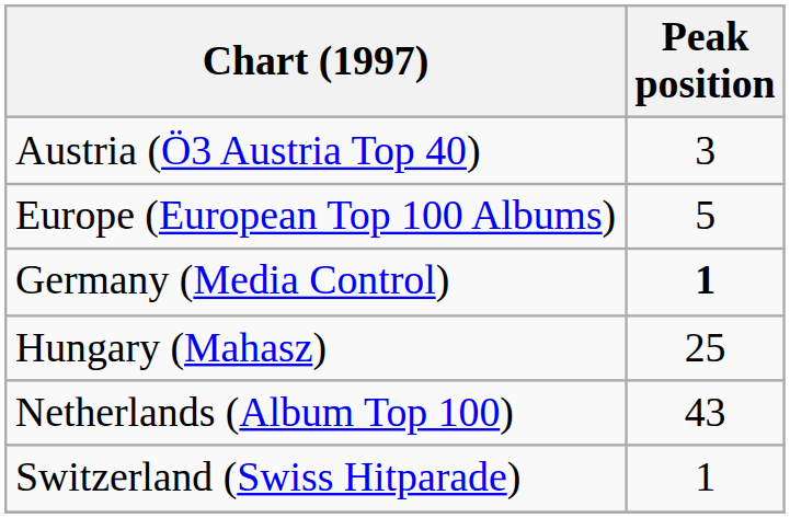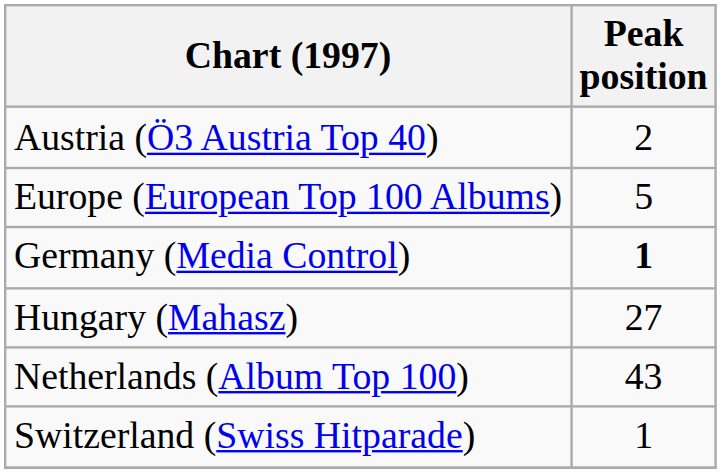 <table class="wikitable sortable">
 <tr>
 <th align="center">Chart (1997)</th>
 <th align="center">Peak<br>position</th>
 </tr>
 <tr>
 <td align="left">Austria (<a href='#'>Ö3 Austria Top 40</a>)</td>
-<td align="center">3</td>
+<td align="center">2</td>
 </tr>
 <tr>
 <td align="left">Europe (<a href='#'>European Top 100 Albums</a>)</td>
 <td align="center">5</td>
 </tr>
 <tr>
 <td align="left">Germany (<a href='#'>Media Control</a>)</td>
 <td align="center"><strong>1</strong></td>
 </tr>
 <tr>
 <td align="left">Hungary (<a href='#'>Mahasz</a>)</td>
-<td align="center">25</td>
+<td align="center">27</td>
 </tr>
 <tr>
 <td align="left">Netherlands (<a href='#'>Album Top 100</a>)</td>
 <td align="center">43</td>
 </tr>
 <tr>
 <td align="left">Switzerland (<a href='#'>Swiss Hitparade</a>)</td>
 <td align="center">1</td>
 </tr>
 <tr>
 </tr>
 </table>
